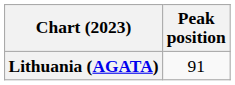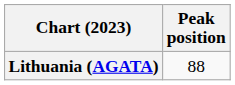 <table class="wikitable plainrowheaders" style="text-align:center;">
 <tr>
 <th scope="col">Chart (2023)</th>
 <th scope="col">Peak<br>position</th>
 </tr>
 <tr>
 <th scope="row">Lithuania (<a href='#'>AGATA</a>)</th>
-<td>91</td>
+<td>88</td>
 </tr>
 </table>
